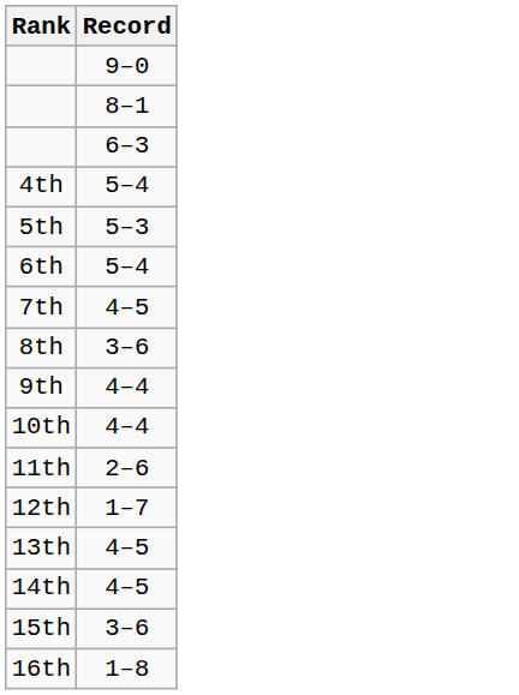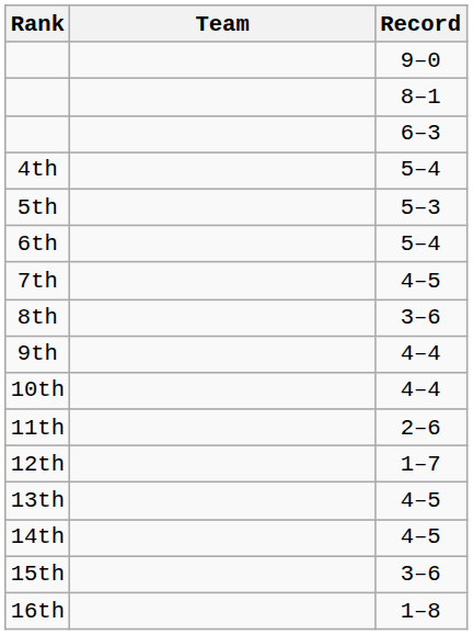 <table class=wikitable style="text-align:center;">
 <tr>
 <th>Rank</th>
+<th width=170>Team</th>
 <th>Record</th>
 </tr>
 <tr>
 <td></td>
+<td align=left></td>
 <td>9–0</td>
 </tr>
 <tr>
 <td></td>
+<td align=left></td>
 <td>8–1</td>
 </tr>
 <tr>
 <td></td>
+<td align=left></td>
 <td>6–3</td>
 </tr>
 <tr>
 <td>4th</td>
+<td align=left></td>
 <td>5–4</td>
 </tr>
 <tr>
 <td>5th</td>
+<td align=left></td>
 <td>5–3</td>
 </tr>
 <tr>
 <td>6th</td>
+<td align=left></td>
 <td>5–4</td>
 </tr>
 <tr>
 <td>7th</td>
+<td align=left></td>
 <td>4–5</td>
 </tr>
 <tr>
 <td>8th</td>
+<td align=left></td>
 <td>3–6</td>
 </tr>
 <tr>
 <td>9th</td>
+<td align=left></td>
 <td>4–4</td>
 </tr>
 <tr>
 <td>10th</td>
+<td align=left></td>
 <td>4–4</td>
 </tr>
 <tr>
 <td>11th</td>
+<td align=left></td>
 <td>2–6</td>
 </tr>
 <tr>
 <td>12th</td>
+<td align=left></td>
 <td>1–7</td>
 </tr>
 <tr>
 <td>13th</td>
+<td align=left></td>
 <td>4–5</td>
 </tr>
 <tr>
 <td>14th</td>
+<td align=left></td>
 <td>4–5</td>
 </tr>
 <tr>
 <td>15th</td>
+<td align=left></td>
 <td>3–6</td>
 </tr>
 <tr>
 <td>16th</td>
+<td align=left></td>
 <td>1–8</td>
 </tr>
 </table>
